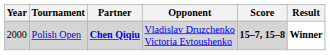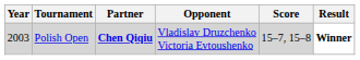 <table class="sortable wikitable" style="font-size: 90%;">
 <tr>
 <th>Year</th>
 <th>Tournament</th>
 <th>Partner</th>
 <th>Opponent</th>
 <th>Score</th>
 <th>Result</th>
 </tr>
 <tr style="background:#D5D5D5">
-<td align="center">2000</td>
+<td align="center">2003</td>
 <td align="left"><a href='#'>Polish Open</a></td>
 <td align="left"><strong> <a href='#'>Chen Qiqiu</a></strong></td>
 <td align="left"> <a href='#'>Vladislav Druzchenko</a> <br>  <a href='#'>Victoria Evtoushenko</a></td>
-<td align="left"><strong>15–7, 15–8</strong></td>
+<td align="left">15–7, 15–8</td>
 <td style="text-align:left; background:white"> <strong>Winner</strong></td>
 </tr>
 </table>
